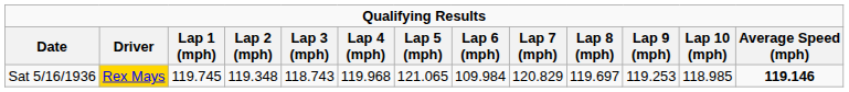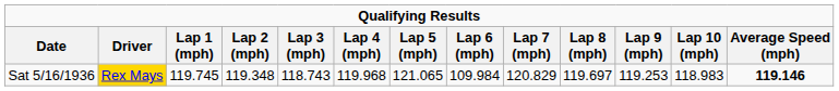 <table class="wikitable" style="font-size: 95%;">
 <tr align="center">
 <td colspan=13><strong>Qualifying Results</strong></td>
 </tr>
 <tr align="center">
 <th>Date</th>
 <th>Driver</th>
 <th>Lap 1<br>(mph)</th>
 <th>Lap 2<br>(mph)</th>
 <th>Lap 3<br>(mph)</th>
 <th>Lap 4<br>(mph)</th>
 <th>Lap 5<br>(mph)</th>
 <th>Lap 6<br>(mph)</th>
 <th>Lap 7<br>(mph)</th>
 <th>Lap 8<br>(mph)</th>
 <th>Lap 9<br>(mph)</th>
 <th>Lap 10<br>(mph)</th>
 <th>Average Speed<br>(mph)</th>
 </tr>
 <tr align="center">
 <td>Sat 5/16/1936</td>
 <td style="background: gold;"><a href='#'>Rex Mays</a></td>
 <td>119.745</td>
 <td>119.348</td>
 <td>118.743</td>
 <td>119.968</td>
 <td>121.065</td>
 <td>109.984</td>
 <td>120.829</td>
 <td>119.697</td>
 <td>119.253</td>
-<td>118.985</td>
+<td>118.983</td>
 <td><strong>119.146</strong></td>
 </tr>
 </table>
